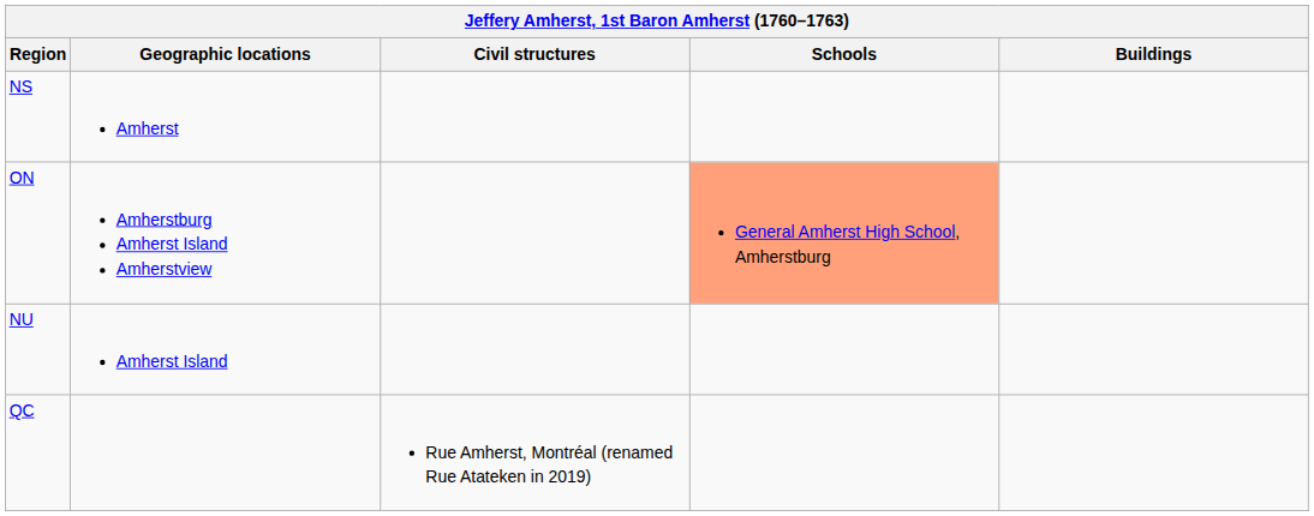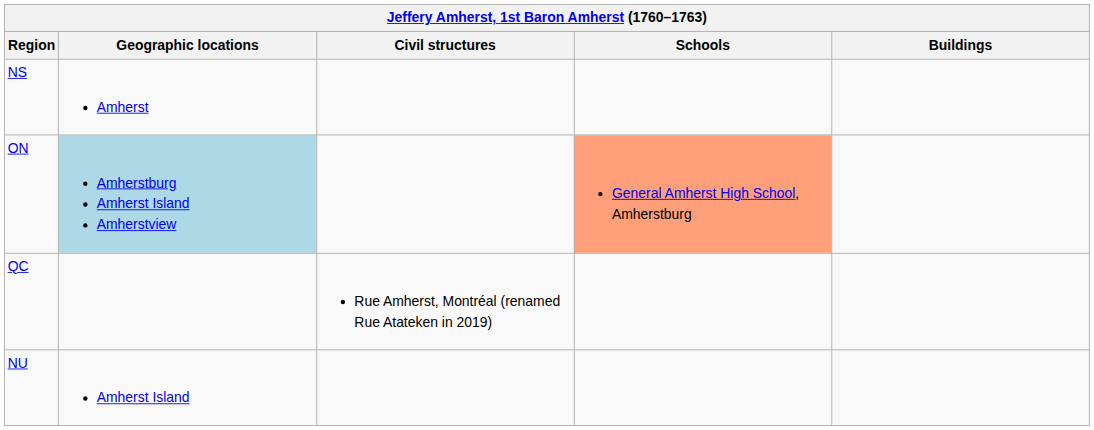 <table class="wikitable sortable" style="font-size:1.00em; line-height:1.5em;">
 <tr>
 <th colspan="5"> <a href='#'>Jeffery Amherst, 1st Baron Amherst</a> (1760–1763)</th>
 </tr>
 <tr>
 <th width="5%">Region</th>
 <th width="23.75%">Geographic locations</th>
 <th width="23.75%">Civil structures</th>
 <th width="23.75%">Schools</th>
 <th width="23.75%">Buildings</th>
 </tr>
 <tr>
 <td align=left valign=top> <a href='#'>NS</a></td>
 <td align=left valign=top><br><ul><li><a href='#'>Amherst</a></li></ul></td>
 <td></td>
 <td></td>
 <td></td>
 </tr>
 <tr>
 <td align=left valign=top> <a href='#'>ON</a></td>
-<td align=left valign=top><br><ul><li><a href='#'>Amherstburg</a></li><li><a href='#'>Amherst Island</a></li><li><a href='#'>Amherstview</a></li></ul></td>
+<td align=left valign=top style="background: lightblue;"><br><ul><li><a href='#'>Amherstburg</a></li><li><a href='#'>Amherst Island</a></li><li><a href='#'>Amherstview</a></li></ul></td>
 <td align=left valign=top></td>
 <td style="background: lightsalmon;"><br><ul><li><a href='#'>General Amherst High School</a>, Amherstburg</li></ul></td>
+<td></td>
+</tr>
+<tr>
+<td align=left valign=top> <a href='#'>QC</a></td>
+<td></td>
+<td align=left valign=top><br><ul><li>Rue Amherst, Montréal (renamed Rue Atateken in 2019)</li></ul></td>
+<td></td>
 <td></td>
 </tr>
 <tr>
 <td align=left valign=top> <a href='#'>NU</a></td>
 <td align=left valign=top><br><ul><li><a href='#'>Amherst Island</a></li></ul></td>
 <td></td>
 <td></td>
 <td></td>
 </tr>
-<tr>
-<td align=left valign=top> <a href='#'>QC</a></td>
-<td></td>
-<td align=left valign=top><br><ul><li>Rue Amherst, Montréal (renamed Rue Atateken in 2019)</li></ul></td>
-<td></td>
-<td></td>
-</tr>
 </table>
